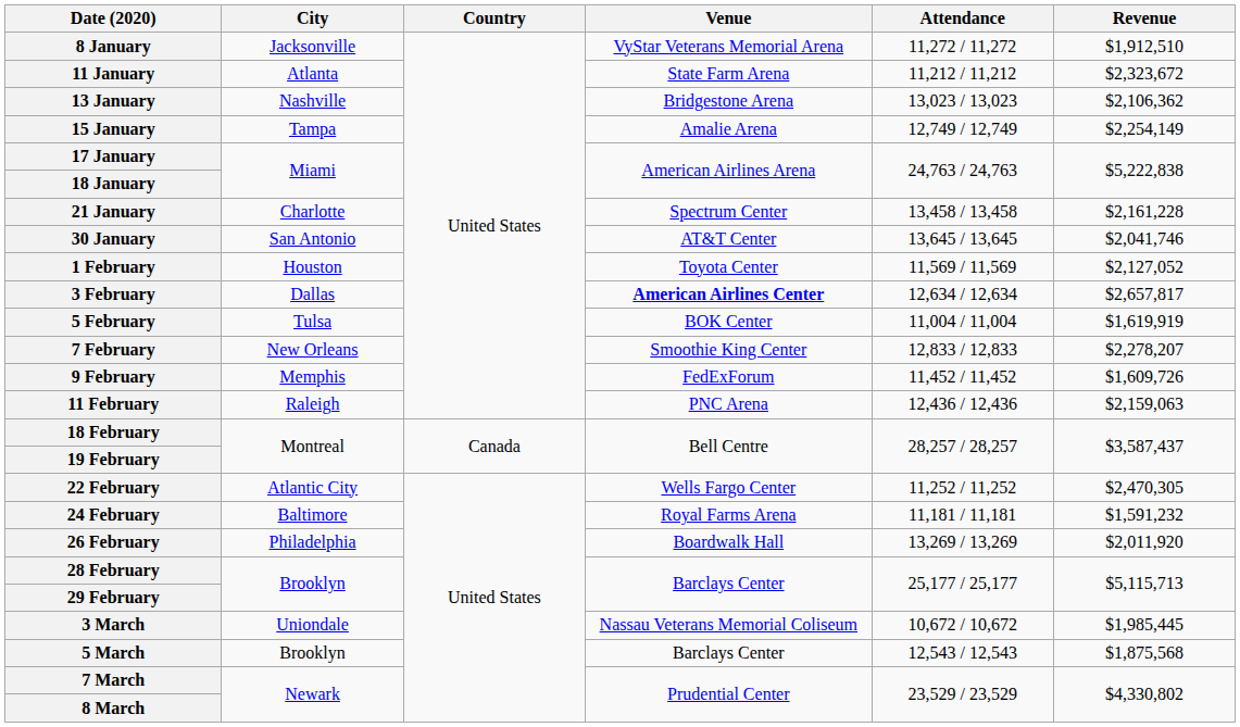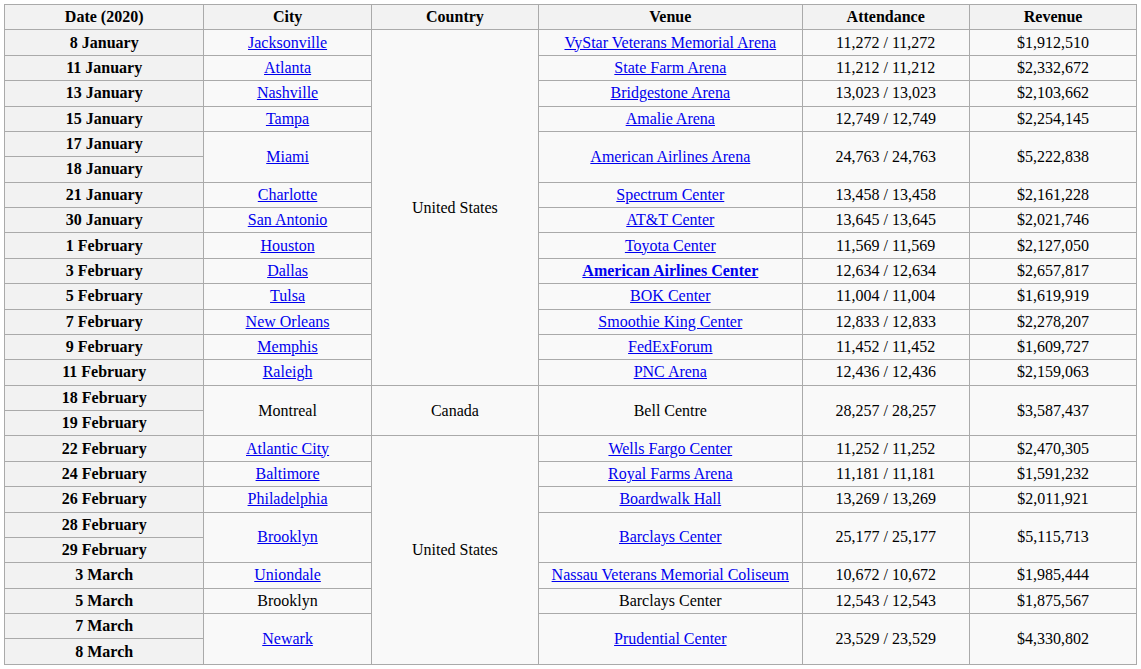 <table class="wikitable plainrowheaders" style="text-align:center;">
 <tr>
 <th scope="col" style="width:12em;">Date (2020)</th>
 <th scope="col" style="width:10em;">City</th>
 <th scope="col" style="width:10em;">Country</th>
 <th scope="col" style="width:16em;">Venue</th>
 <th scope="col" style="width:10em;">Attendance</th>
 <th scope="col" style="width:10em;">Revenue</th>
 </tr>
 <tr>
 <th scope="row" style="text-align:center;">8 January</th>
 <td><a href='#'>Jacksonville</a></td>
 <td rowspan="14">United States</td>
 <td><a href='#'>VyStar Veterans Memorial Arena</a></td>
 <td>11,272 / 11,272</td>
 <td>$1,912,510</td>
 </tr>
 <tr>
 <th scope="row" style="text-align:center;">11 January</th>
 <td><a href='#'>Atlanta</a></td>
 <td><a href='#'>State Farm Arena</a></td>
 <td>11,212 / 11,212</td>
-<td>$2,323,672</td>
+<td>$2,332,672</td>
 </tr>
 <tr>
 <th scope="row" style="text-align:center;">13 January</th>
 <td><a href='#'>Nashville</a></td>
 <td><a href='#'>Bridgestone Arena</a></td>
 <td>13,023 / 13,023</td>
-<td>$2,106,362</td>
+<td>$2,103,662</td>
 </tr>
 <tr>
 <th scope="row" style="text-align:center;">15 January</th>
 <td><a href='#'>Tampa</a></td>
 <td><a href='#'>Amalie Arena</a></td>
 <td>12,749 / 12,749</td>
-<td>$2,254,149</td>
+<td>$2,254,145</td>
 </tr>
 <tr>
 <th scope="row" style="text-align:center;">17 January</th>
 <td rowspan="2"><a href='#'>Miami</a></td>
 <td rowspan="2"><a href='#'>American Airlines Arena</a></td>
 <td rowspan="2">24,763 / 24,763</td>
 <td rowspan="2">$5,222,838</td>
 </tr>
 <tr>
 <th scope="row" style="text-align:center;">18 January</th>
 </tr>
 <tr>
 <th scope="row" style="text-align:center;">21 January</th>
 <td><a href='#'>Charlotte</a></td>
 <td><a href='#'>Spectrum Center</a></td>
 <td>13,458 / 13,458</td>
 <td>$2,161,228</td>
 </tr>
 <tr>
 <th scope="row" style="text-align:center;">30 January</th>
 <td><a href='#'>San Antonio</a></td>
 <td><a href='#'>AT&T Center</a></td>
 <td>13,645 / 13,645</td>
-<td>$2,041,746</td>
+<td>$2,021,746</td>
 </tr>
 <tr>
 <th scope="row" style="text-align:center;">1 February</th>
 <td><a href='#'>Houston</a></td>
 <td><a href='#'>Toyota Center</a></td>
 <td>11,569 / 11,569</td>
-<td>$2,127,052</td>
+<td>$2,127,050</td>
 </tr>
 <tr>
 <th scope="row" style="text-align:center;">3 February</th>
 <td><a href='#'>Dallas</a></td>
 <td><strong><a href='#'>American Airlines Center</a></strong></td>
 <td>12,634 / 12,634</td>
 <td>$2,657,817</td>
 </tr>
 <tr>
 <th scope="row" style="text-align:center;">5 February</th>
 <td><a href='#'>Tulsa</a></td>
 <td><a href='#'>BOK Center</a></td>
 <td>11,004 / 11,004</td>
 <td>$1,619,919</td>
 </tr>
 <tr>
 <th scope="row" style="text-align:center;">7 February</th>
 <td><a href='#'>New Orleans</a></td>
 <td><a href='#'>Smoothie King Center</a></td>
 <td>12,833 / 12,833</td>
 <td>$2,278,207</td>
 </tr>
 <tr>
 <th scope="row" style="text-align:center;">9 February</th>
 <td><a href='#'>Memphis</a></td>
 <td><a href='#'>FedExForum</a></td>
 <td>11,452 / 11,452</td>
-<td>$1,609,726</td>
+<td>$1,609,727</td>
 </tr>
 <tr>
 <th scope="row" style="text-align:center;">11 February</th>
 <td><a href='#'>Raleigh</a></td>
 <td><a href='#'>PNC Arena</a></td>
 <td>12,436 / 12,436</td>
 <td>$2,159,063</td>
 </tr>
 <tr>
 <th scope="row" style="text-align:center;">18 February</th>
 <td rowspan="2">Montreal</td>
 <td rowspan="2">Canada</td>
 <td rowspan="2">Bell Centre</td>
 <td rowspan="2">28,257 / 28,257</td>
 <td rowspan="2">$3,587,437</td>
 </tr>
 <tr>
 <th scope="row" style="text-align:center;">19 February</th>
 </tr>
 <tr>
 <th scope="row" style="text-align:center;">22 February</th>
 <td><a href='#'>Atlantic City</a></td>
 <td rowspan="9">United States</td>
 <td><a href='#'>Wells Fargo Center</a></td>
 <td>11,252 / 11,252</td>
 <td>$2,470,305</td>
 </tr>
 <tr>
 <th scope="row" style="text-align:center;">24 February</th>
 <td><a href='#'>Baltimore</a></td>
 <td><a href='#'>Royal Farms Arena</a></td>
 <td>11,181 / 11,181</td>
 <td>$1,591,232</td>
 </tr>
 <tr>
 <th scope="row" style="text-align:center;">26 February</th>
 <td><a href='#'>Philadelphia</a></td>
 <td><a href='#'>Boardwalk Hall</a></td>
 <td>13,269 / 13,269</td>
-<td>$2,011,920</td>
+<td>$2,011,921</td>
 </tr>
 <tr>
 <th scope="row" style="text-align:center;">28 February</th>
 <td rowspan="2"><a href='#'>Brooklyn</a></td>
 <td rowspan="2"><a href='#'>Barclays Center</a></td>
 <td rowspan="2">25,177 / 25,177</td>
 <td rowspan="2">$5,115,713</td>
 </tr>
 <tr>
 <th scope="row" style="text-align:center;">29 February</th>
 </tr>
 <tr>
 <th scope="row" style="text-align:center;">3 March</th>
 <td><a href='#'>Uniondale</a></td>
 <td><a href='#'>Nassau Veterans Memorial Coliseum</a></td>
 <td>10,672 / 10,672</td>
-<td>$1,985,445</td>
+<td>$1,985,444</td>
 </tr>
 <tr>
 <th scope="row" style="text-align:center;">5 March</th>
 <td>Brooklyn</td>
 <td>Barclays Center</td>
 <td>12,543 / 12,543</td>
-<td>$1,875,568</td>
+<td>$1,875,567</td>
 </tr>
 <tr>
 <th scope="row" style="text-align:center;">7 March</th>
 <td rowspan="2"><a href='#'>Newark</a></td>
 <td rowspan="2"><a href='#'>Prudential Center</a></td>
 <td rowspan="2">23,529 / 23,529</td>
 <td rowspan="2">$4,330,802</td>
 </tr>
 <tr>
 <th scope="row" style="text-align:center;">8 March</th>
 </tr>
 </table>
